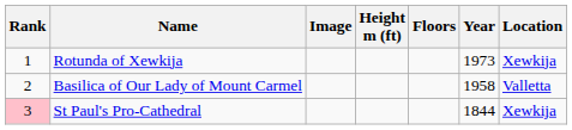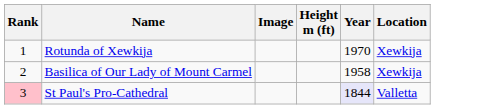 <table class="wikitable sortable">
 <tr>
 <th>Rank</th>
 <th>Name</th>
 <th>Image</th>
 <th>Height<br>m (ft)</th>
-<th>Floors</th>
 <th>Year</th>
 <th>Location</th>
 </tr>
 <tr>
 <td align="center">1</td>
 <td><a href='#'>Rotunda of Xewkija</a><br></td>
 <td></td>
 <td align="center"></td>
-<td align="center"></td>
-<td align="center">1973</td>
+<td align="center">1970</td>
 <td><a href='#'>Xewkija</a></td>
 </tr>
 <tr>
 <td align="center">2</td>
 <td><a href='#'>Basilica of Our Lady of Mount Carmel</a><br></td>
 <td></td>
 <td align="center"></td>
-<td align="center"></td>
 <td align="center">1958</td>
-<td><a href='#'>Valletta</a></td>
+<td><a href='#'>Xewkija</a></td>
 </tr>
 <tr>
 <td align="center" style="background: pink;">3</td>
 <td><a href='#'>St Paul's Pro-Cathedral</a><br></td>
 <td></td>
 <td align="center"></td>
-<td align="center"></td>
-<td align="center">1844</td>
-<td><a href='#'>Xewkija</a></td>
+<td align="center" style="background: lavender;">1844</td>
+<td><a href='#'>Valletta</a></td>
 </tr>
 </table>
